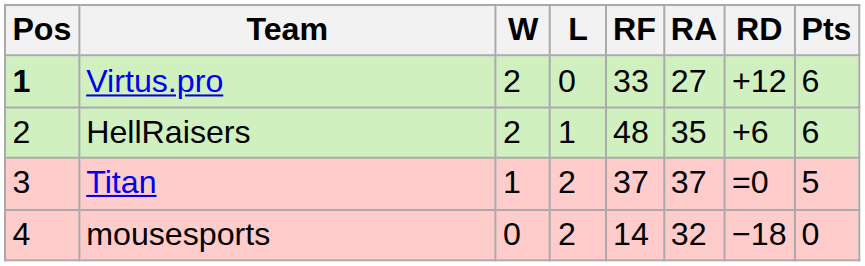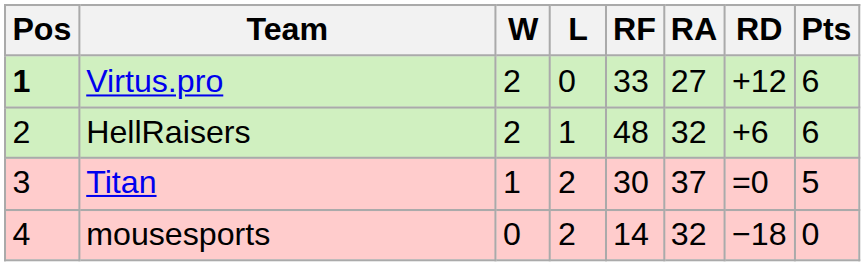 <table class="wikitable">
 <tr>
 <th width="20px">Pos</th>
 <th width="200px">Team</th>
 <th width="20px">W</th>
 <th width="20px">L</th>
 <th width="20px">RF</th>
 <th width="20px">RA</th>
 <th width="20px">RD</th>
 <th width="20px">Pts</th>
 </tr>
 <tr style="background: #D0F0C0;">
 <td><strong>1</strong></td>
 <td><a href='#'>Virtus.pro</a></td>
 <td>2</td>
 <td>0</td>
 <td>33</td>
 <td>27</td>
 <td>+12</td>
 <td>6</td>
 </tr>
 <tr style="background: #D0F0C0;">
 <td>2</td>
 <td>HellRaisers</td>
 <td>2</td>
 <td>1</td>
 <td>48</td>
-<td>35</td>
+<td>32</td>
 <td>+6</td>
 <td>6</td>
 </tr>
 <tr style="background: #FFCCCC;">
 <td>3</td>
 <td><a href='#'>Titan</a></td>
 <td>1</td>
 <td>2</td>
-<td>37</td>
+<td>30</td>
 <td>37</td>
 <td>=0</td>
 <td>5</td>
 </tr>
 <tr style="background: #FFCCCC;">
 <td>4</td>
 <td>mousesports</td>
 <td>0</td>
 <td>2</td>
 <td>14</td>
 <td>32</td>
 <td>−18</td>
 <td>0</td>
 </tr>
 </table>
